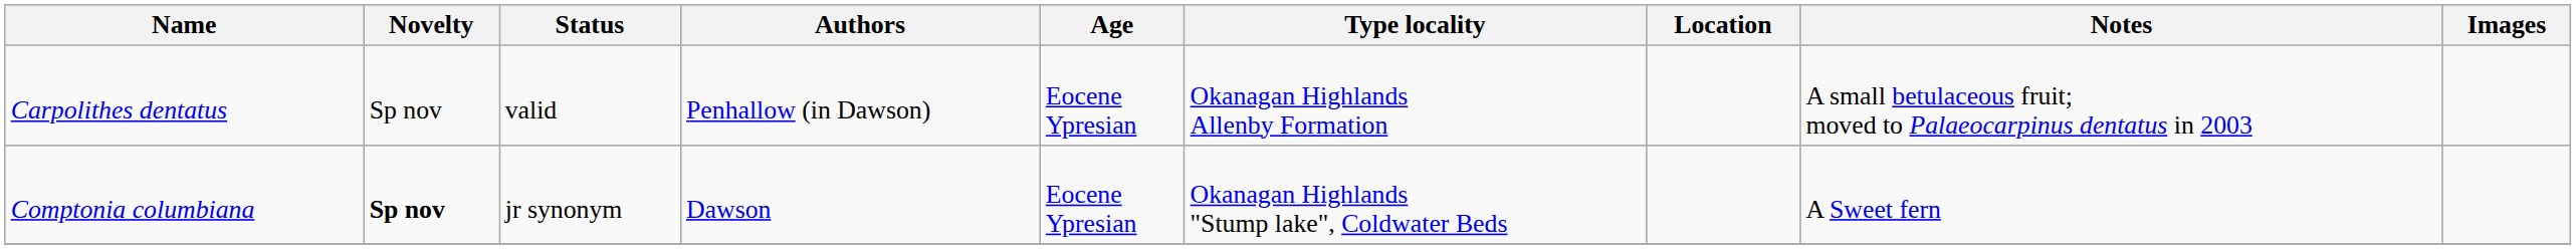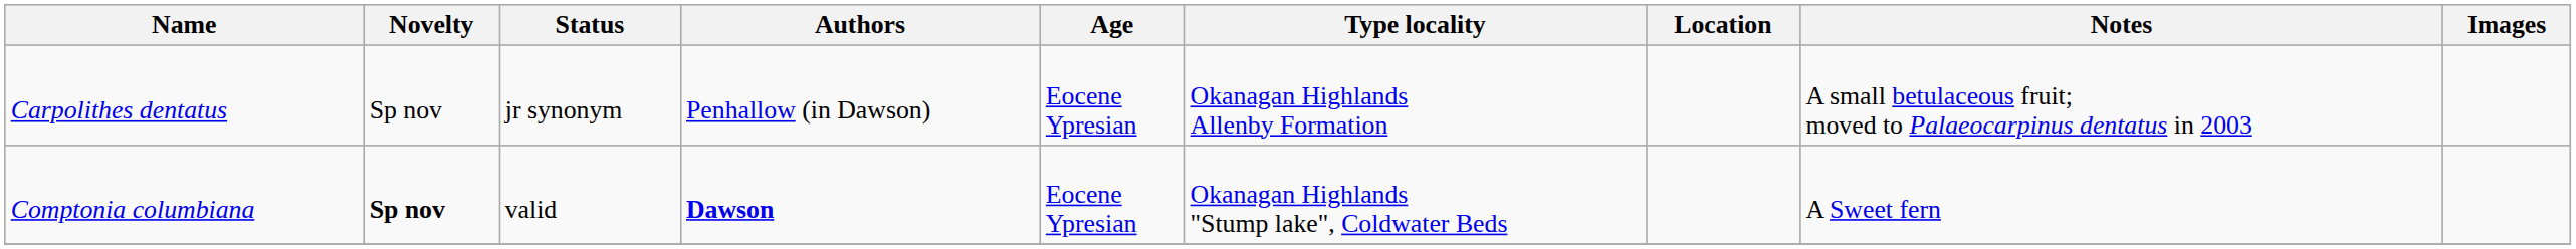 <table class="wikitable sortable" align="center" width="80%">
 <tr>
 <th>Name</th>
 <th>Novelty</th>
 <th>Status</th>
 <th>Authors</th>
 <th>Age</th>
 <th>Type locality</th>
 <th>Location</th>
 <th>Notes</th>
 <th>Images</th>
 </tr>
 <tr>
 <td><br><em><a href='#'>Carpolithes dentatus</a></em></td>
 <td><br>Sp nov</td>
-<td><br>valid</td>
+<td><br>jr synonym</td>
 <td><br><a href='#'>Penhallow</a> (in Dawson)</td>
 <td><br><a href='#'>Eocene</a><br><a href='#'>Ypresian</a></td>
 <td><br><a href='#'>Okanagan Highlands</a><br><a href='#'>Allenby Formation</a></td>
 <td><br><br></td>
 <td><br>A small <a href='#'>betulaceous</a> fruit;<br> moved to <em><a href='#'>Palaeocarpinus dentatus</a></em> in <a href='#'>2003</a></td>
 <td></td>
 </tr>
 <tr>
 <td><br><em><a href='#'>Comptonia columbiana</a></em></td>
 <td><strong><br>Sp nov</strong></td>
-<td><br>jr synonym</td>
-<td><br><a href='#'>Dawson</a></td>
+<td><br>valid</td>
+<td><strong><br><a href='#'>Dawson</a></strong></td>
 <td><br><a href='#'>Eocene</a><br><a href='#'>Ypresian</a></td>
 <td><br><a href='#'>Okanagan Highlands</a><br>"Stump lake", <a href='#'>Coldwater Beds</a></td>
 <td><br><br></td>
 <td><br>A <a href='#'>Sweet fern</a></td>
 <td><br></td>
 </tr>
 <tr>
 </tr>
 </table>
